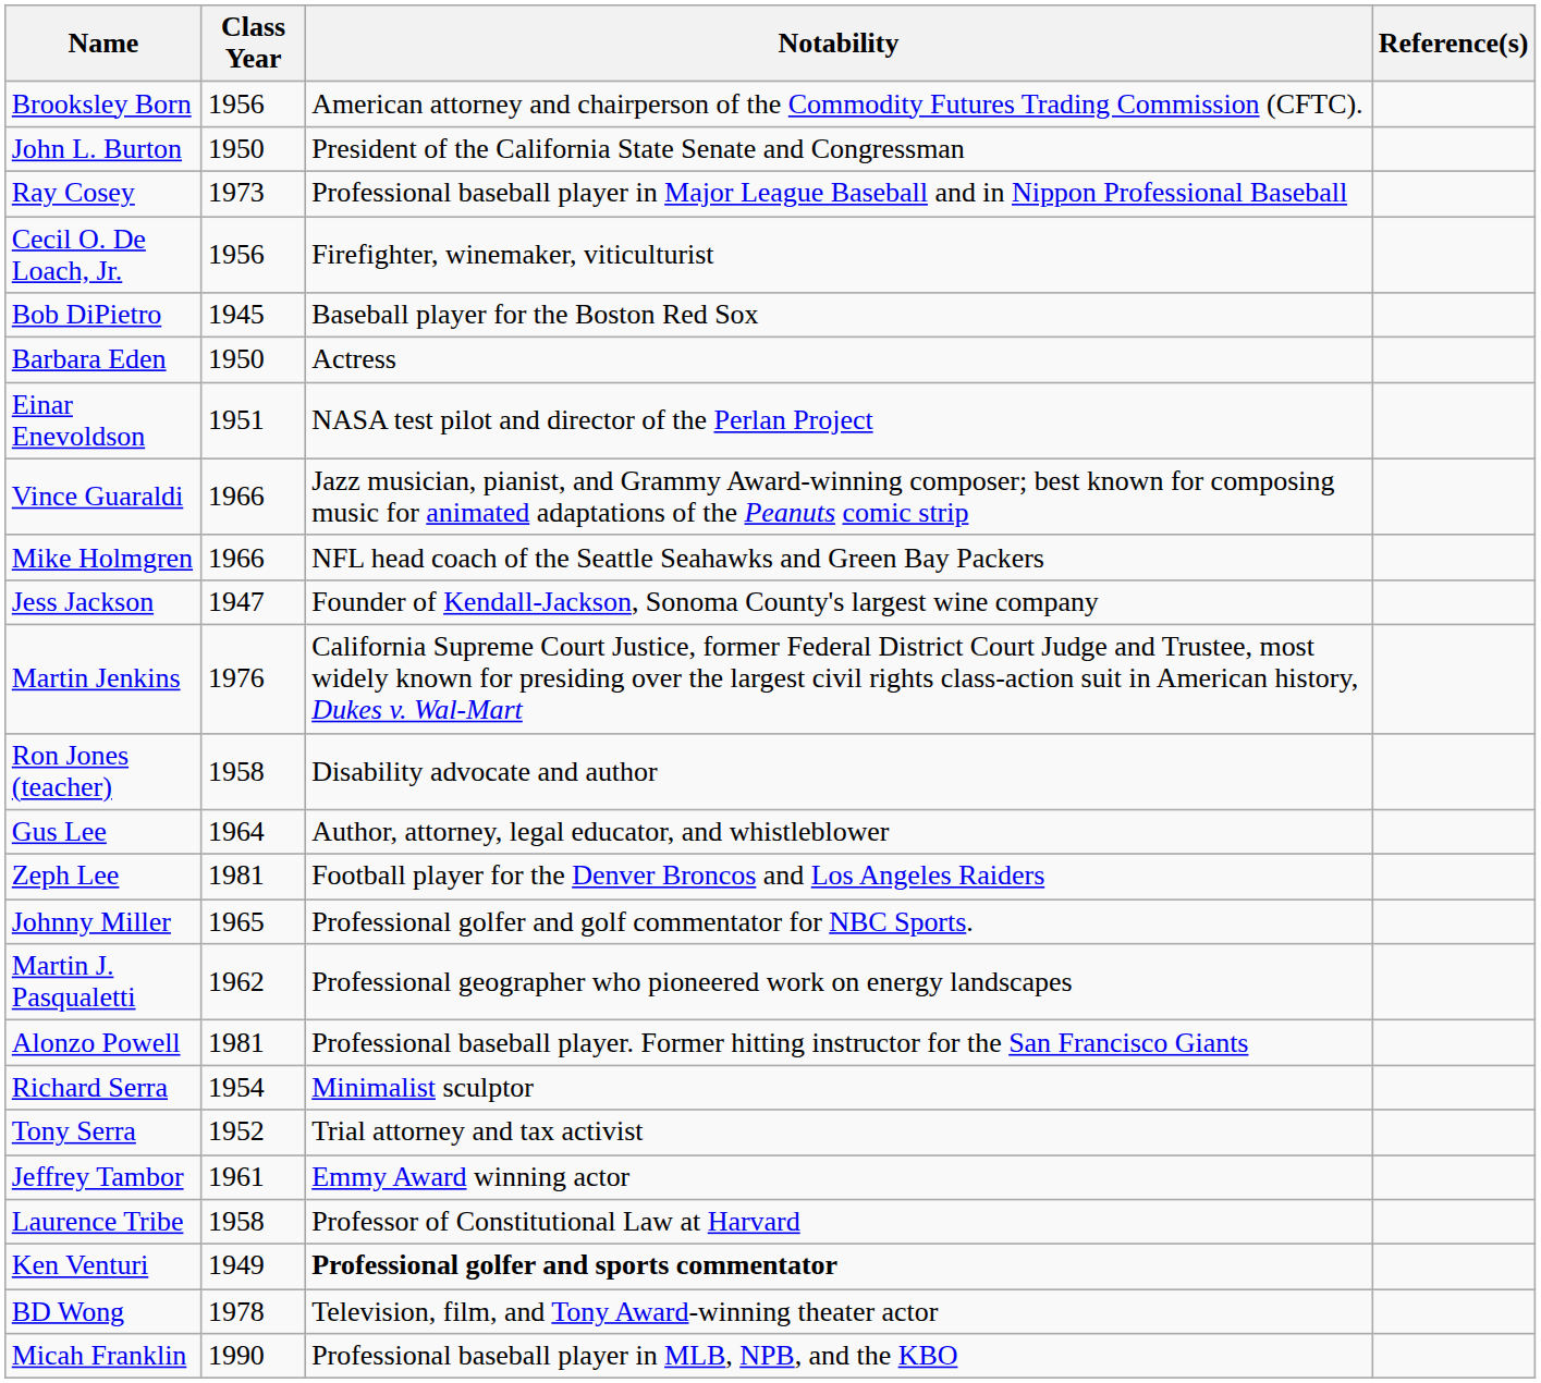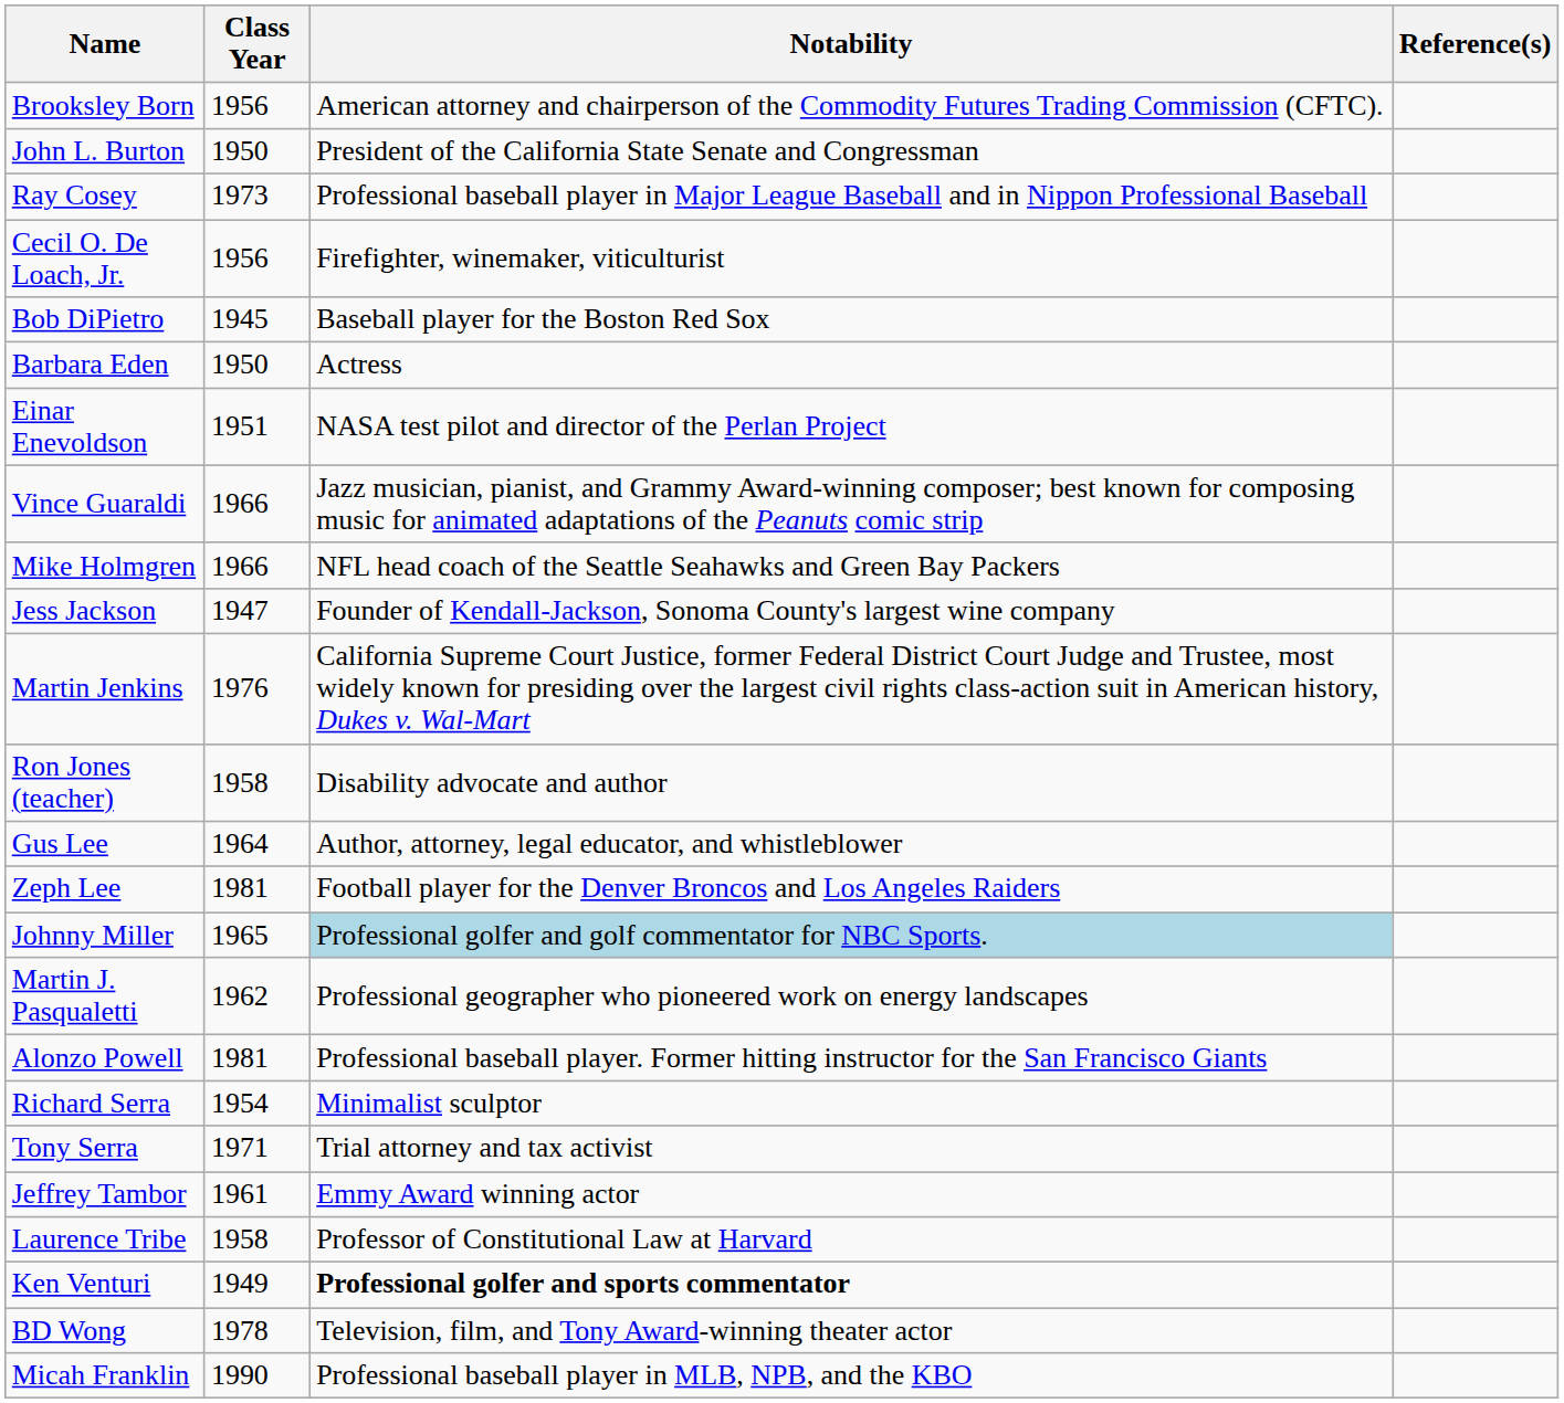 <table class="wikitable sortable">
 <tr>
 <th>Name</th>
 <th>Class Year</th>
 <th>Notability</th>
 <th class="unsortable">Reference(s)</th>
 </tr>
 <tr>
 <td><a href='#'>Brooksley Born</a></td>
 <td>1956</td>
 <td>American attorney and chairperson of the <a href='#'>Commodity Futures Trading Commission</a> (CFTC).</td>
 <td></td>
 </tr>
 <tr>
 <td><a href='#'>John L. Burton</a></td>
 <td>1950</td>
 <td>President of the California State Senate and Congressman</td>
 <td></td>
 </tr>
 <tr>
 <td><a href='#'>Ray Cosey</a></td>
 <td>1973</td>
 <td>Professional baseball player in <a href='#'>Major League Baseball</a> and in <a href='#'>Nippon Professional Baseball</a></td>
 <td></td>
 </tr>
 <tr>
 <td><a href='#'>Cecil O. De Loach, Jr.</a></td>
 <td>1956</td>
 <td>Firefighter, winemaker, viticulturist</td>
 <td></td>
 </tr>
 <tr>
 <td><a href='#'>Bob DiPietro</a></td>
 <td>1945</td>
 <td>Baseball player for the Boston Red Sox</td>
 <td></td>
 </tr>
 <tr>
 <td><a href='#'>Barbara Eden</a></td>
 <td>1950</td>
 <td>Actress</td>
 <td></td>
 </tr>
 <tr>
 <td><a href='#'>Einar Enevoldson</a></td>
 <td>1951</td>
 <td>NASA test pilot and director of the <a href='#'>Perlan Project</a></td>
 <td></td>
 </tr>
 <tr>
 <td><a href='#'>Vince Guaraldi</a></td>
 <td>1966</td>
 <td>Jazz musician, pianist, and Grammy Award-winning composer; best known for composing music for <a href='#'>animated</a> adaptations of the <em><a href='#'>Peanuts</a></em> <a href='#'>comic strip</a></td>
 <td></td>
 </tr>
 <tr>
 <td><a href='#'>Mike Holmgren</a></td>
 <td>1966</td>
 <td>NFL head coach of the Seattle Seahawks and Green Bay Packers</td>
 <td></td>
 </tr>
 <tr>
 <td><a href='#'>Jess Jackson</a></td>
 <td>1947</td>
 <td>Founder of <a href='#'>Kendall-Jackson</a>, Sonoma County's largest wine company</td>
 <td></td>
 </tr>
 <tr>
 <td><a href='#'>Martin Jenkins</a></td>
 <td>1976</td>
 <td>California Supreme Court Justice, former Federal District Court Judge and Trustee, most widely known for presiding over the largest civil rights class-action suit in American history, <em><a href='#'>Dukes v. Wal-Mart</a></em></td>
 <td></td>
 </tr>
 <tr>
 <td><a href='#'>Ron Jones (teacher)</a></td>
 <td>1958</td>
 <td>Disability advocate and author</td>
 <td></td>
 </tr>
 <tr>
 <td><a href='#'>Gus Lee</a></td>
 <td>1964</td>
 <td>Author, attorney, legal educator, and whistleblower</td>
 <td></td>
 </tr>
 <tr>
 <td><a href='#'>Zeph Lee</a></td>
 <td>1981</td>
 <td>Football player for the <a href='#'>Denver Broncos</a> and <a href='#'>Los Angeles Raiders</a></td>
 <td></td>
 </tr>
 <tr>
 <td><a href='#'>Johnny Miller</a></td>
 <td>1965</td>
-<td>Professional golfer and golf commentator for <a href='#'>NBC Sports</a>.</td>
+<td style="background: lightblue;">Professional golfer and golf commentator for <a href='#'>NBC Sports</a>.</td>
 <td></td>
 </tr>
 <tr>
 <td><a href='#'>Martin J. Pasqualetti</a></td>
 <td>1962</td>
 <td>Professional geographer who pioneered work on energy landscapes</td>
 <td></td>
 </tr>
 <tr>
 <td><a href='#'>Alonzo Powell</a></td>
 <td>1981</td>
 <td>Professional baseball player. Former hitting instructor for the <a href='#'>San Francisco Giants</a></td>
 <td></td>
 </tr>
 <tr>
 <td><a href='#'>Richard Serra</a></td>
 <td>1954</td>
 <td><a href='#'>Minimalist</a> sculptor</td>
 <td></td>
 </tr>
 <tr>
 <td><a href='#'>Tony Serra</a></td>
-<td>1952</td>
+<td>1971</td>
 <td>Trial attorney and tax activist</td>
 <td></td>
 </tr>
 <tr>
 <td><a href='#'>Jeffrey Tambor</a></td>
 <td>1961</td>
 <td><a href='#'>Emmy Award</a> winning actor</td>
 <td></td>
 </tr>
 <tr>
 <td><a href='#'>Laurence Tribe</a></td>
 <td>1958</td>
 <td>Professor of Constitutional Law at <a href='#'>Harvard</a></td>
 <td></td>
 </tr>
 <tr>
 <td><a href='#'>Ken Venturi</a></td>
 <td>1949</td>
 <td><strong>Professional golfer and sports commentator</strong></td>
 <td></td>
 </tr>
 <tr>
 <td><a href='#'>BD Wong</a></td>
 <td>1978</td>
 <td>Television, film, and <a href='#'>Tony Award</a>-winning theater actor</td>
 <td></td>
 </tr>
 <tr>
 <td><a href='#'>Micah Franklin</a></td>
 <td>1990</td>
 <td>Professional baseball player in <a href='#'>MLB</a>, <a href='#'>NPB</a>, and the <a href='#'>KBO</a></td>
 <td></td>
 </tr>
 </table>
